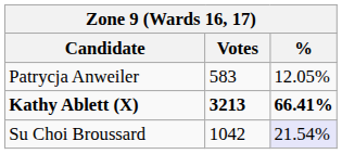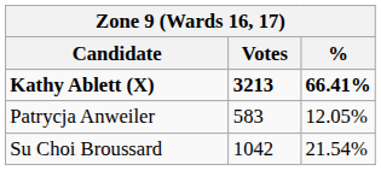 <table class="wikitable">
 <tr>
 <th colspan="3">Zone 9 (Wards 16, 17)</th>
 </tr>
 <tr>
 <th style="width: 170px">Candidate</th>
 <th style="width: 50px">Votes</th>
 <th style="width: 40px">%</th>
 </tr>
 <tr>
+<td><strong>Kathy Ablett (X)</strong></td>
+<td><strong>3213</strong></td>
+<td><strong>66.41%</strong></td>
+</tr>
+<tr>
 <td>Patrycja Anweiler</td>
 <td>583</td>
 <td>12.05%</td>
 </tr>
 <tr>
-<td><strong>Kathy Ablett (X)</strong></td>
-<td><strong>3213</strong></td>
-<td><strong>66.41%</strong></td>
-</tr>
-<tr>
 <td>Su Choi Broussard</td>
 <td>1042</td>
-<td style="background: lavender;">21.54%</td>
+<td>21.54%</td>
 </tr>
 </table>
